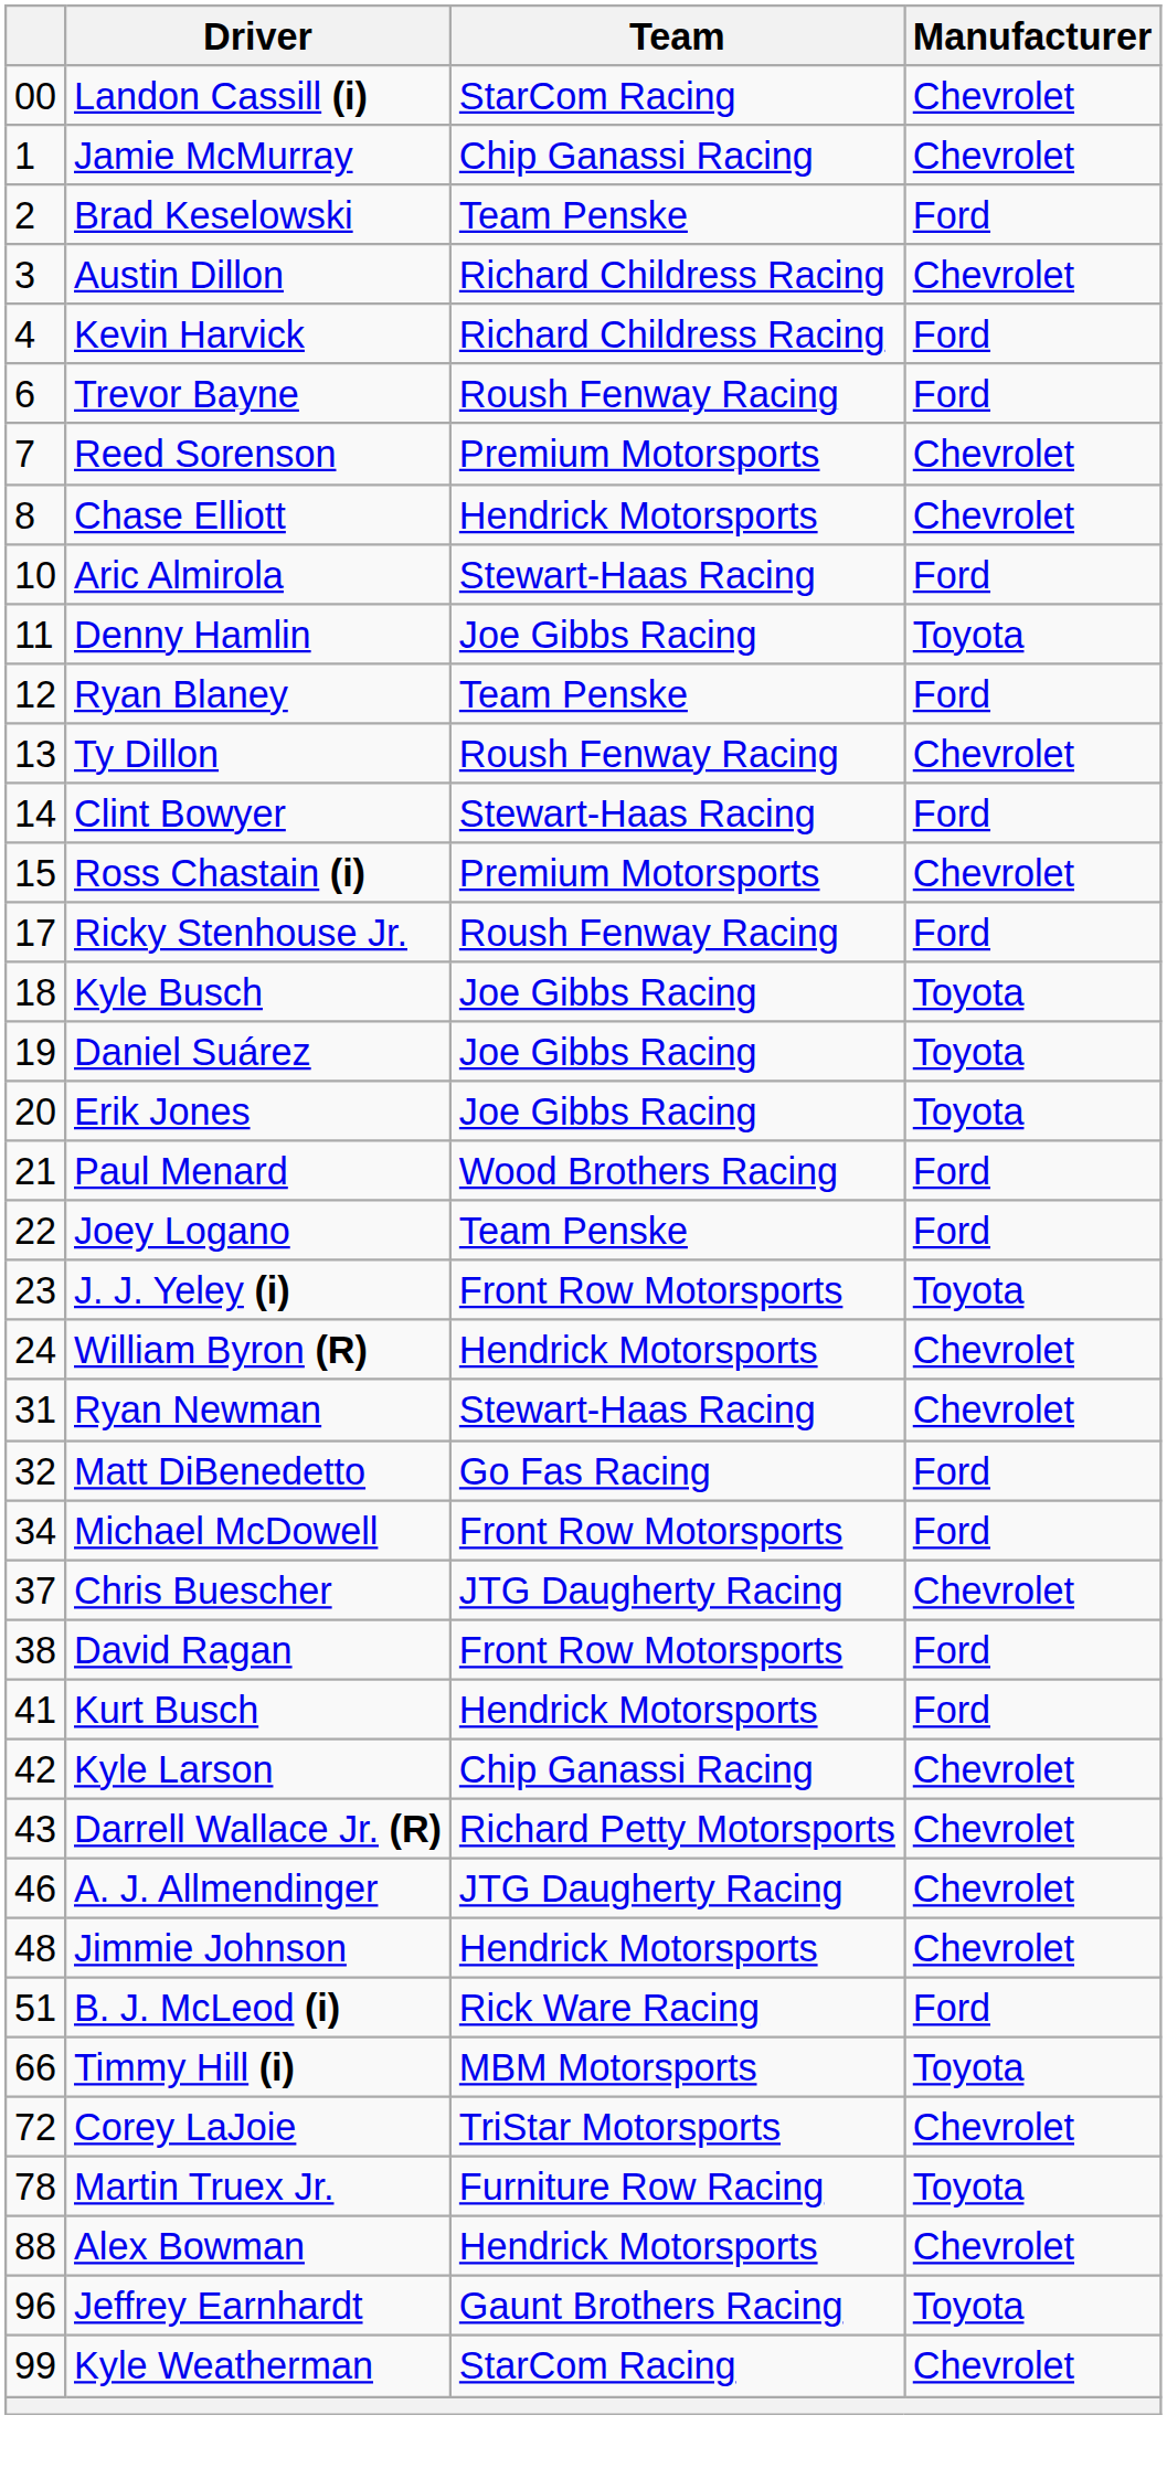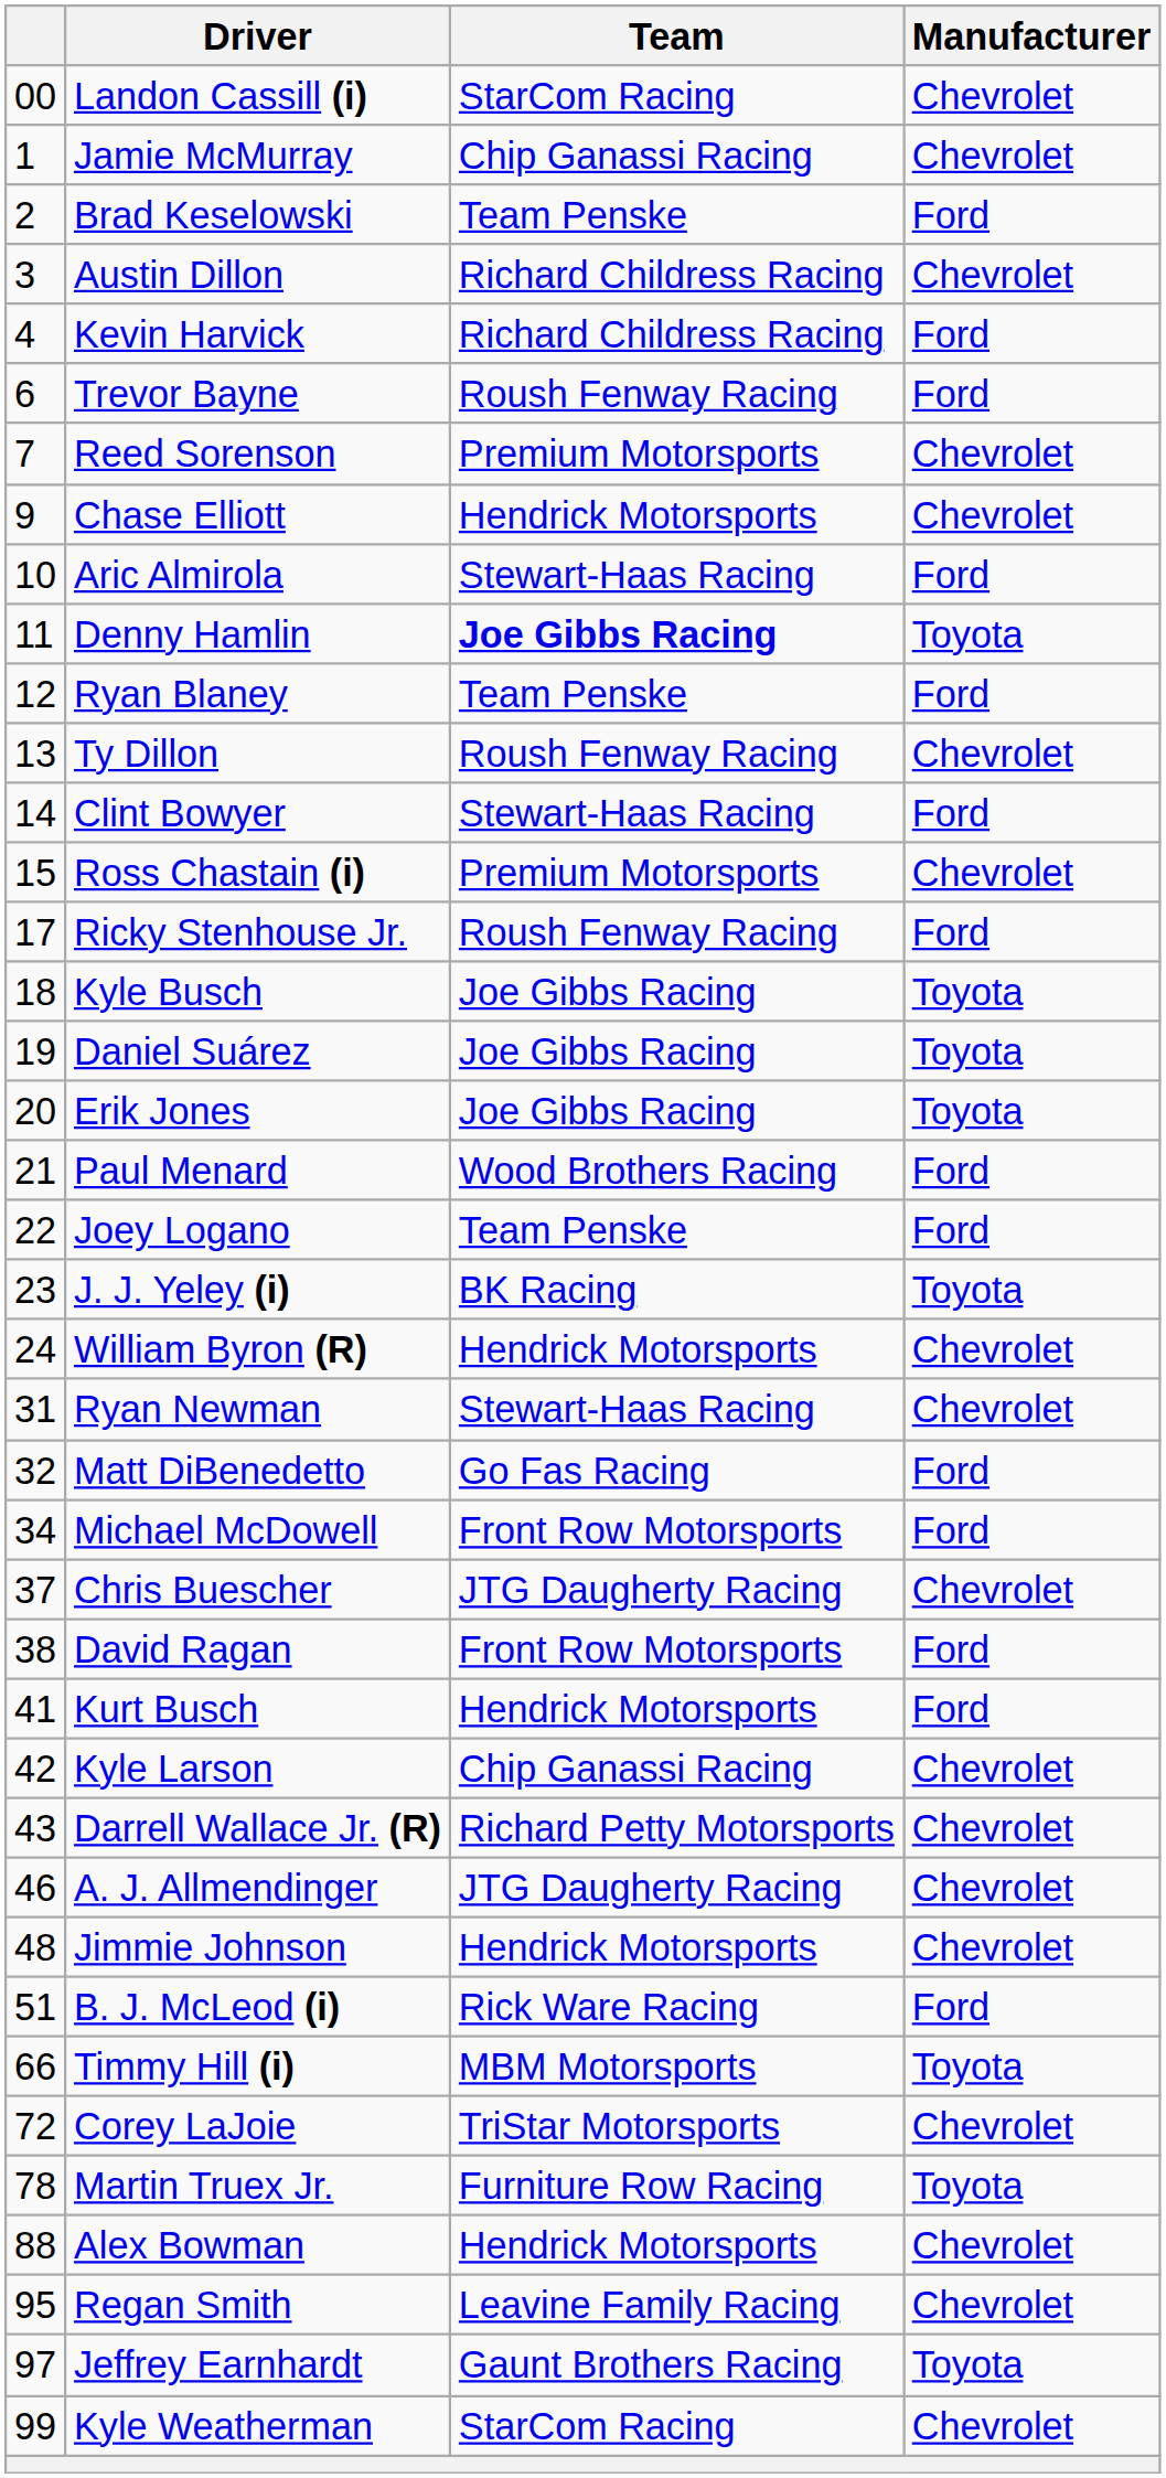 <table class="wikitable" style="font-size:95%">
 <tr>
 <th></th>
 <th>Driver</th>
 <th>Team</th>
 <th>Manufacturer</th>
 </tr>
 <tr>
 <td>00</td>
 <td><a href='#'>Landon Cassill</a> <strong>(i)</strong></td>
 <td><a href='#'>StarCom Racing</a></td>
 <td><a href='#'>Chevrolet</a></td>
 </tr>
 <tr>
 <td>1</td>
 <td><a href='#'>Jamie McMurray</a></td>
 <td><a href='#'>Chip Ganassi Racing</a></td>
 <td><a href='#'>Chevrolet</a></td>
 </tr>
 <tr>
 <td>2</td>
 <td><a href='#'>Brad Keselowski</a></td>
 <td><a href='#'>Team Penske</a></td>
 <td><a href='#'>Ford</a></td>
 </tr>
 <tr>
 <td>3</td>
 <td><a href='#'>Austin Dillon</a></td>
 <td><a href='#'>Richard Childress Racing</a></td>
 <td><a href='#'>Chevrolet</a></td>
 </tr>
 <tr>
 <td>4</td>
 <td><a href='#'>Kevin Harvick</a></td>
 <td><a href='#'>Richard Childress Racing</a></td>
 <td><a href='#'>Ford</a></td>
 </tr>
 <tr>
 <td>6</td>
 <td><a href='#'>Trevor Bayne</a></td>
 <td><a href='#'>Roush Fenway Racing</a></td>
 <td><a href='#'>Ford</a></td>
 </tr>
 <tr>
 <td>7</td>
 <td><a href='#'>Reed Sorenson</a></td>
 <td><a href='#'>Premium Motorsports</a></td>
 <td><a href='#'>Chevrolet</a></td>
 </tr>
 <tr>
-<td>8</td>
+<td>9</td>
 <td><a href='#'>Chase Elliott</a></td>
 <td><a href='#'>Hendrick Motorsports</a></td>
 <td><a href='#'>Chevrolet</a></td>
 </tr>
 <tr>
 <td>10</td>
 <td><a href='#'>Aric Almirola</a></td>
 <td><a href='#'>Stewart-Haas Racing</a></td>
 <td><a href='#'>Ford</a></td>
 </tr>
 <tr>
 <td>11</td>
 <td><a href='#'>Denny Hamlin</a></td>
-<td><a href='#'>Joe Gibbs Racing</a></td>
+<td><strong><a href='#'>Joe Gibbs Racing</a></strong></td>
 <td><a href='#'>Toyota</a></td>
 </tr>
 <tr>
 <td>12</td>
 <td><a href='#'>Ryan Blaney</a></td>
 <td><a href='#'>Team Penske</a></td>
 <td><a href='#'>Ford</a></td>
 </tr>
 <tr>
 <td>13</td>
 <td><a href='#'>Ty Dillon</a></td>
 <td><a href='#'>Roush Fenway Racing</a></td>
 <td><a href='#'>Chevrolet</a></td>
 </tr>
 <tr>
 <td>14</td>
 <td><a href='#'>Clint Bowyer</a></td>
 <td><a href='#'>Stewart-Haas Racing</a></td>
 <td><a href='#'>Ford</a></td>
 </tr>
 <tr>
 <td>15</td>
 <td><a href='#'>Ross Chastain</a> <strong>(i)</strong></td>
 <td><a href='#'>Premium Motorsports</a></td>
 <td><a href='#'>Chevrolet</a></td>
 </tr>
 <tr>
 <td>17</td>
 <td><a href='#'>Ricky Stenhouse Jr.</a></td>
 <td><a href='#'>Roush Fenway Racing</a></td>
 <td><a href='#'>Ford</a></td>
 </tr>
 <tr>
 <td>18</td>
 <td><a href='#'>Kyle Busch</a></td>
 <td><a href='#'>Joe Gibbs Racing</a></td>
 <td><a href='#'>Toyota</a></td>
 </tr>
 <tr>
 <td>19</td>
 <td><a href='#'>Daniel Suárez</a></td>
 <td><a href='#'>Joe Gibbs Racing</a></td>
 <td><a href='#'>Toyota</a></td>
 </tr>
 <tr>
 <td>20</td>
 <td><a href='#'>Erik Jones</a></td>
 <td><a href='#'>Joe Gibbs Racing</a></td>
 <td><a href='#'>Toyota</a></td>
 </tr>
 <tr>
 <td>21</td>
 <td><a href='#'>Paul Menard</a></td>
 <td><a href='#'>Wood Brothers Racing</a></td>
 <td><a href='#'>Ford</a></td>
 </tr>
 <tr>
 <td>22</td>
 <td><a href='#'>Joey Logano</a></td>
 <td><a href='#'>Team Penske</a></td>
 <td><a href='#'>Ford</a></td>
 </tr>
 <tr>
 <td>23</td>
 <td><a href='#'>J. J. Yeley</a> <strong>(i)</strong></td>
-<td><a href='#'>Front Row Motorsports</a></td>
+<td><a href='#'>BK Racing</a></td>
 <td><a href='#'>Toyota</a></td>
 </tr>
 <tr>
 <td>24</td>
 <td><a href='#'>William Byron</a> <strong>(R)</strong></td>
 <td><a href='#'>Hendrick Motorsports</a></td>
 <td><a href='#'>Chevrolet</a></td>
 </tr>
 <tr>
 <td>31</td>
 <td><a href='#'>Ryan Newman</a></td>
 <td><a href='#'>Stewart-Haas Racing</a></td>
 <td><a href='#'>Chevrolet</a></td>
 </tr>
 <tr>
 <td>32</td>
 <td><a href='#'>Matt DiBenedetto</a></td>
 <td><a href='#'>Go Fas Racing</a></td>
 <td><a href='#'>Ford</a></td>
 </tr>
 <tr>
 <td>34</td>
 <td><a href='#'>Michael McDowell</a></td>
 <td><a href='#'>Front Row Motorsports</a></td>
 <td><a href='#'>Ford</a></td>
 </tr>
 <tr>
 <td>37</td>
 <td><a href='#'>Chris Buescher</a></td>
 <td><a href='#'>JTG Daugherty Racing</a></td>
 <td><a href='#'>Chevrolet</a></td>
 </tr>
 <tr>
 <td>38</td>
 <td><a href='#'>David Ragan</a></td>
 <td><a href='#'>Front Row Motorsports</a></td>
 <td><a href='#'>Ford</a></td>
 </tr>
 <tr>
 <td>41</td>
 <td><a href='#'>Kurt Busch</a></td>
 <td><a href='#'>Hendrick Motorsports</a></td>
 <td><a href='#'>Ford</a></td>
 </tr>
 <tr>
 <td>42</td>
 <td><a href='#'>Kyle Larson</a></td>
 <td><a href='#'>Chip Ganassi Racing</a></td>
 <td><a href='#'>Chevrolet</a></td>
 </tr>
 <tr>
 <td>43</td>
 <td><a href='#'>Darrell Wallace Jr.</a> <strong>(R)</strong></td>
 <td><a href='#'>Richard Petty Motorsports</a></td>
 <td><a href='#'>Chevrolet</a></td>
 </tr>
 <tr>
 <td>46</td>
 <td><a href='#'>A. J. Allmendinger</a></td>
 <td><a href='#'>JTG Daugherty Racing</a></td>
 <td><a href='#'>Chevrolet</a></td>
 </tr>
 <tr>
 <td>48</td>
 <td><a href='#'>Jimmie Johnson</a></td>
 <td><a href='#'>Hendrick Motorsports</a></td>
 <td><a href='#'>Chevrolet</a></td>
 </tr>
 <tr>
 <td>51</td>
 <td><a href='#'>B. J. McLeod</a> <strong>(i)</strong></td>
 <td><a href='#'>Rick Ware Racing</a></td>
 <td><a href='#'>Ford</a></td>
 </tr>
 <tr>
 <td>66</td>
 <td><a href='#'>Timmy Hill</a> <strong>(i)</strong></td>
 <td><a href='#'>MBM Motorsports</a></td>
 <td><a href='#'>Toyota</a></td>
 </tr>
 <tr>
 <td>72</td>
 <td><a href='#'>Corey LaJoie</a></td>
 <td><a href='#'>TriStar Motorsports</a></td>
 <td><a href='#'>Chevrolet</a></td>
 </tr>
 <tr>
 <td>78</td>
 <td><a href='#'>Martin Truex Jr.</a></td>
 <td><a href='#'>Furniture Row Racing</a></td>
 <td><a href='#'>Toyota</a></td>
 </tr>
 <tr>
 <td>88</td>
 <td><a href='#'>Alex Bowman</a></td>
 <td><a href='#'>Hendrick Motorsports</a></td>
 <td><a href='#'>Chevrolet</a></td>
 </tr>
 <tr>
-<td>96</td>
+<td>95</td>
+<td><a href='#'>Regan Smith</a></td>
+<td><a href='#'>Leavine Family Racing</a></td>
+<td><a href='#'>Chevrolet</a></td>
+</tr>
+<tr>
+<td>97</td>
 <td><a href='#'>Jeffrey Earnhardt</a></td>
 <td><a href='#'>Gaunt Brothers Racing</a></td>
 <td><a href='#'>Toyota</a></td>
 </tr>
 <tr>
 <td>99</td>
 <td><a href='#'>Kyle Weatherman</a></td>
 <td><a href='#'>StarCom Racing</a></td>
 <td><a href='#'>Chevrolet</a></td>
 </tr>
 <tr>
 <th colspan="4"></th>
 </tr>
 </table>
